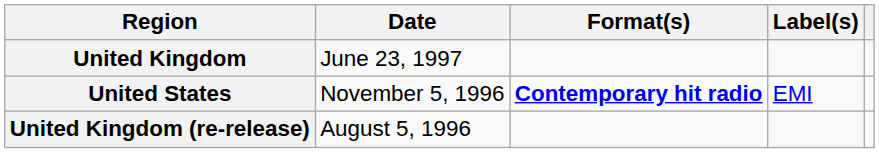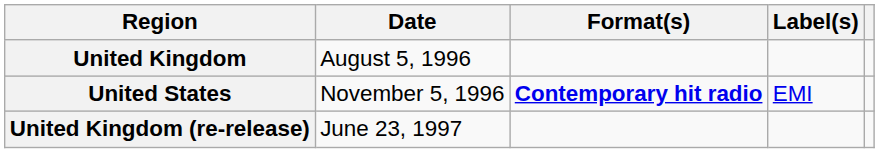 <table class="wikitable plainrowheaders">
 <tr>
 <th scope="col">Region</th>
 <th scope="col">Date</th>
 <th scope="col">Format(s)</th>
 <th scope="col">Label(s)</th>
 <th scope="col"></th>
 </tr>
 <tr>
 <th scope="row">United Kingdom</th>
-<td>June 23, 1997</td>
+<td>August 5, 1996</td>
 <td></td>
 <td></td>
 <td></td>
 </tr>
 <tr>
 <th scope="row">United States</th>
 <td>November 5, 1996</td>
 <td><strong><a href='#'>Contemporary hit radio</a></strong></td>
 <td><a href='#'>EMI</a></td>
 <td></td>
 </tr>
 <tr>
 <th scope="row">United Kingdom (re-release)</th>
-<td>August 5, 1996</td>
+<td>June 23, 1997</td>
 <td></td>
 <td></td>
 <td></td>
 </tr>
 </table>
